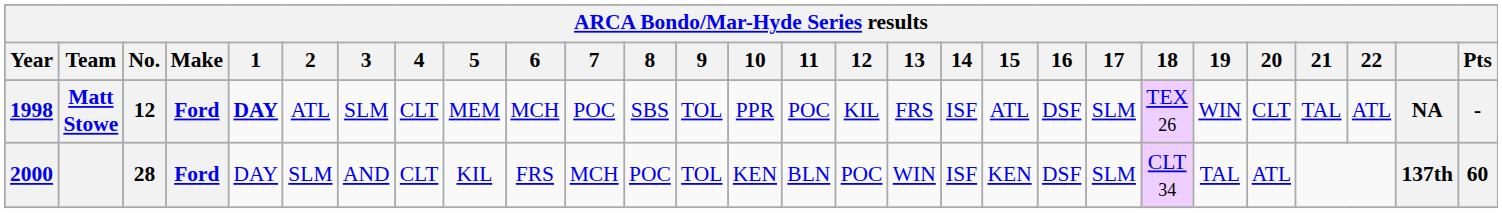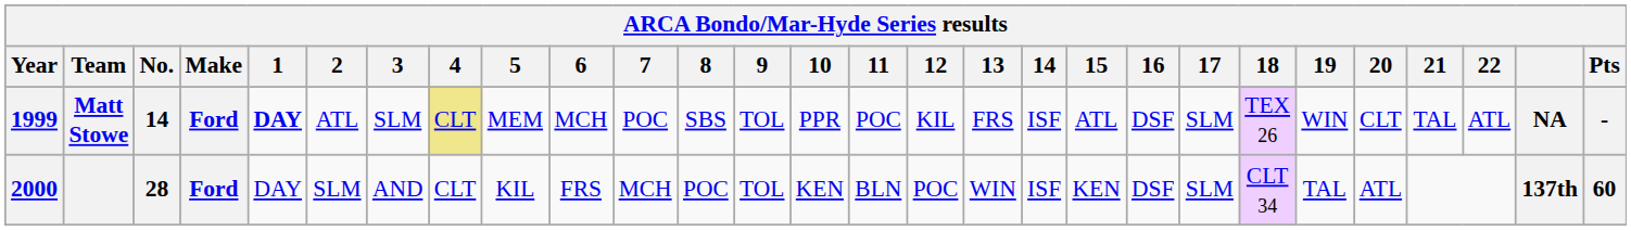 <table class="wikitable" style="text-align:center; font-size:75%">
 <tr>
 <th colspan=45><a href='#'>ARCA Bondo/Mar-Hyde Series</a> results</th>
 </tr>
 <tr>
 <th>Year</th>
 <th>Team</th>
 <th>No.</th>
 <th>Make</th>
 <th>1</th>
 <th>2</th>
 <th>3</th>
 <th>4</th>
 <th>5</th>
 <th>6</th>
 <th>7</th>
 <th>8</th>
 <th>9</th>
 <th>10</th>
 <th>11</th>
 <th>12</th>
 <th>13</th>
 <th>14</th>
 <th>15</th>
 <th>16</th>
 <th>17</th>
 <th>18</th>
 <th>19</th>
 <th>20</th>
 <th>21</th>
 <th>22</th>
 <th></th>
 <th>Pts</th>
 </tr>
 <tr>
-<th><a href='#'>1998</a></th>
+<th><a href='#'>1999</a></th>
 <th><a href='#'>Matt Stowe</a></th>
-<th>12</th>
+<th>14</th>
 <th><a href='#'>Ford</a></th>
 <td><strong><a href='#'>DAY</a></strong></td>
 <td><a href='#'>ATL</a></td>
 <td><a href='#'>SLM</a></td>
-<td><a href='#'>CLT</a></td>
+<td style="background: khaki;"><a href='#'>CLT</a></td>
 <td><a href='#'>MEM</a></td>
 <td><a href='#'>MCH</a></td>
 <td><a href='#'>POC</a></td>
 <td><a href='#'>SBS</a></td>
 <td><a href='#'>TOL</a></td>
 <td><a href='#'>PPR</a></td>
 <td><a href='#'>POC</a></td>
 <td><a href='#'>KIL</a></td>
 <td><a href='#'>FRS</a></td>
 <td><a href='#'>ISF</a></td>
 <td><a href='#'>ATL</a></td>
 <td><a href='#'>DSF</a></td>
 <td><a href='#'>SLM</a></td>
 <td style="background:#EFCFFF;"><a href='#'>TEX</a><br><small>26</small></td>
 <td><a href='#'>WIN</a></td>
 <td><a href='#'>CLT</a></td>
 <td><a href='#'>TAL</a></td>
 <td><a href='#'>ATL</a></td>
 <th>NA</th>
 <th>-</th>
 </tr>
 <tr>
 <th><a href='#'>2000</a></th>
 <th></th>
 <th>28</th>
 <th><a href='#'>Ford</a></th>
 <td><a href='#'>DAY</a></td>
 <td><a href='#'>SLM</a></td>
 <td><a href='#'>AND</a></td>
 <td><a href='#'>CLT</a></td>
 <td><a href='#'>KIL</a></td>
 <td><a href='#'>FRS</a></td>
 <td><a href='#'>MCH</a></td>
 <td><a href='#'>POC</a></td>
 <td><a href='#'>TOL</a></td>
 <td><a href='#'>KEN</a></td>
 <td><a href='#'>BLN</a></td>
 <td><a href='#'>POC</a></td>
 <td><a href='#'>WIN</a></td>
 <td><a href='#'>ISF</a></td>
 <td><a href='#'>KEN</a></td>
 <td><a href='#'>DSF</a></td>
 <td><a href='#'>SLM</a></td>
 <td style="background:#EFCFFF;"><a href='#'>CLT</a><br><small>34</small></td>
 <td><a href='#'>TAL</a></td>
 <td><a href='#'>ATL</a></td>
 <td colspan=2></td>
 <th>137th</th>
 <th>60</th>
 </tr>
 </table>
